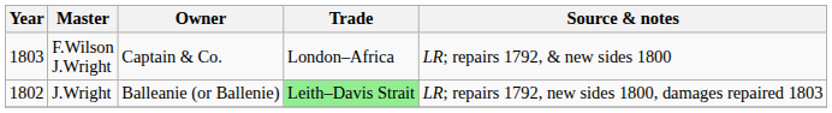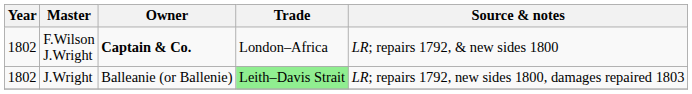 <table class=" wikitable">
 <tr>
 <th>Year</th>
 <th>Master</th>
 <th>Owner</th>
 <th>Trade</th>
 <th>Source & notes</th>
 </tr>
 <tr>
-<td>1803</td>
+<td>1802</td>
 <td>F.Wilson<br>J.Wright</td>
-<td>Captain & Co.</td>
+<td><strong>Captain & Co.</strong></td>
 <td>London–Africa</td>
 <td><em>LR</em>; repairs 1792, & new sides 1800</td>
 </tr>
 <tr>
 <td>1802</td>
 <td>J.Wright</td>
 <td>Balleanie (or Ballenie)</td>
 <td style="background: lightgreen;">Leith–Davis Strait</td>
 <td><em>LR</em>; repairs 1792, new sides 1800, damages repaired 1803</td>
 </tr>
 <tr>
 </tr>
 </table>
